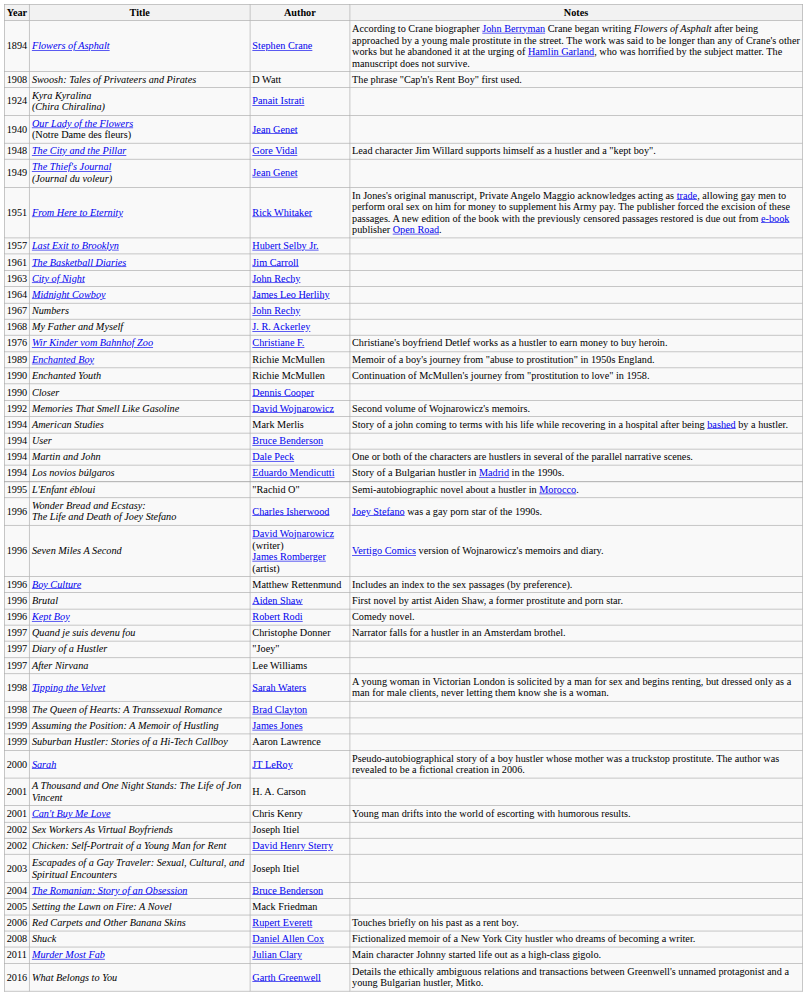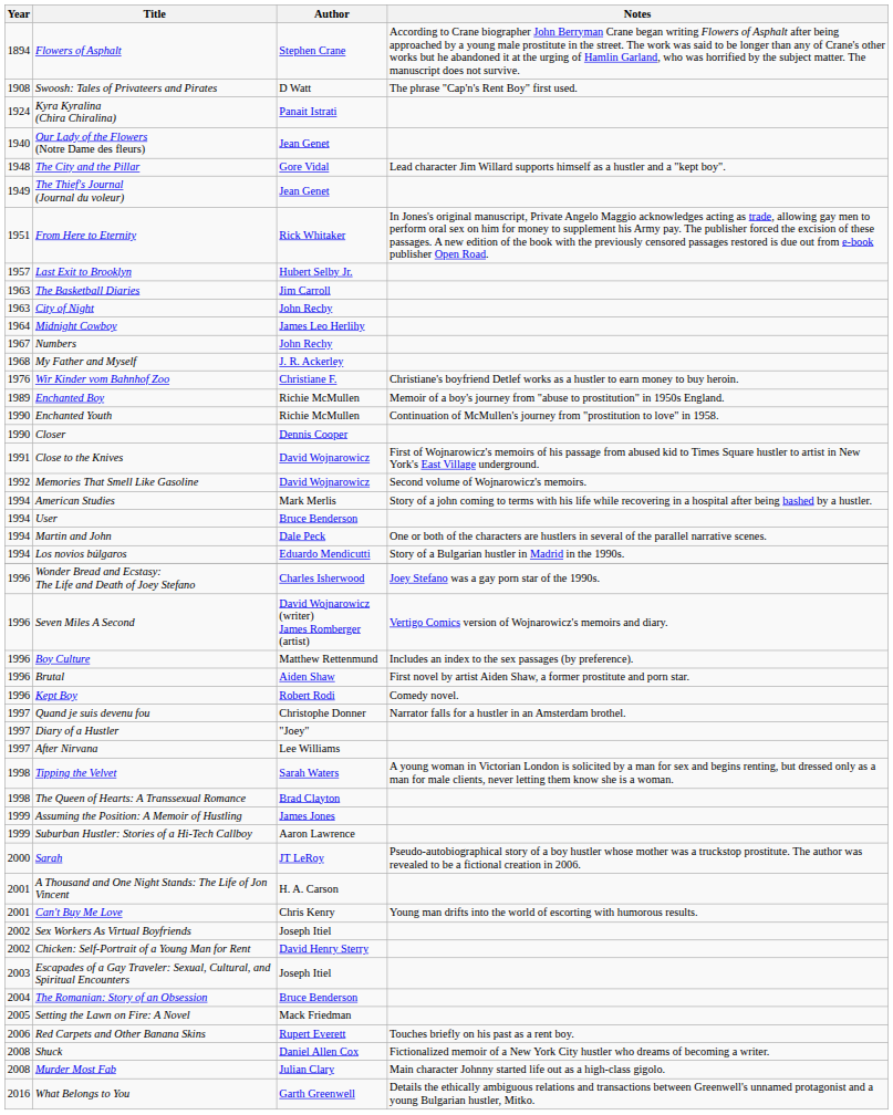 <table class="wikitable">
 <tr>
 <th>Year</th>
 <th>Title</th>
 <th>Author</th>
 <th width="700">Notes</th>
 </tr>
 <tr>
 <td>1894</td>
 <td><em><a href='#'>Flowers of Asphalt</a></em></td>
 <td><a href='#'>Stephen Crane</a></td>
 <td>According to Crane biographer <a href='#'>John Berryman</a> Crane began writing <em>Flowers of Asphalt</em> after being approached by a young male prostitute in the street. The work was said to be longer than any of Crane's other works but he abandoned it at the urging of <a href='#'>Hamlin Garland</a>, who was horrified by the subject matter. The manuscript does not survive.</td>
 </tr>
 <tr>
 <td>1908</td>
 <td><em>Swoosh: Tales of Privateers and Pirates</em></td>
 <td>D Watt</td>
 <td>The phrase "Cap'n's Rent Boy" first used.</td>
 </tr>
 <tr>
 <td>1924</td>
 <td><em>Kyra Kyralina <br> (Chira Chiralina)</em></td>
 <td><a href='#'>Panait Istrati</a></td>
 <td></td>
 </tr>
 <tr>
 <td>1940</td>
 <td><em><a href='#'>Our Lady of the Flowers</a></em> <br> (Notre Dame des fleurs)</td>
 <td><a href='#'>Jean Genet</a></td>
 <td></td>
 </tr>
 <tr>
 <td>1948</td>
 <td><em><a href='#'>The City and the Pillar</a></em></td>
 <td><a href='#'>Gore Vidal</a></td>
 <td>Lead character Jim Willard supports himself as a hustler and a "kept boy".</td>
 </tr>
 <tr>
 <td>1949</td>
 <td><em><a href='#'>The Thief's Journal</a> <br>(Journal du voleur)</em></td>
 <td><a href='#'>Jean Genet</a></td>
 </tr>
 <tr>
 <td>1951</td>
 <td><em><a href='#'>From Here to Eternity</a></em></td>
 <td><a href='#'>Rick Whitaker</a></td>
 <td>In Jones's original manuscript, Private Angelo Maggio acknowledges acting as <a href='#'>trade</a>, allowing gay men to perform oral sex on him for money to supplement his Army pay. The publisher forced the excision of these passages. A new edition of the book with the previously censored passages restored is due out from <a href='#'>e-book</a> publisher <a href='#'>Open Road</a>.</td>
 </tr>
 <tr>
 <td>1957</td>
 <td><em><a href='#'>Last Exit to Brooklyn</a></em></td>
 <td><a href='#'>Hubert Selby Jr.</a></td>
 <td></td>
 </tr>
 <tr>
-<td>1961</td>
+<td>1963</td>
 <td><em><a href='#'>The Basketball Diaries</a></em></td>
 <td><a href='#'>Jim Carroll</a></td>
 <td></td>
 </tr>
 <tr>
 <td>1963</td>
 <td><em><a href='#'>City of Night</a></em></td>
 <td><a href='#'>John Rechy</a></td>
 <td></td>
 </tr>
 <tr>
 <td>1964</td>
 <td><em><a href='#'>Midnight Cowboy</a></em></td>
 <td><a href='#'>James Leo Herlihy</a></td>
 <td></td>
 </tr>
 <tr>
 <td>1967</td>
 <td><em>Numbers</em></td>
 <td><a href='#'>John Rechy</a></td>
 <td></td>
 </tr>
 <tr>
 <td>1968</td>
 <td><em>My Father and Myself</em></td>
 <td><a href='#'>J. R. Ackerley</a></td>
 <td></td>
 </tr>
 <tr>
 <td>1976</td>
 <td><em><a href='#'>Wir Kinder vom Bahnhof Zoo</a></em></td>
 <td><a href='#'>Christiane F.</a></td>
 <td>Christiane's boyfriend Detlef works as a hustler to earn money to buy heroin.</td>
 </tr>
 <tr>
 <td>1989</td>
 <td><em><a href='#'>Enchanted Boy</a></em></td>
 <td>Richie McMullen</td>
 <td>Memoir of a boy's journey from "abuse to prostitution" in 1950s England.</td>
 </tr>
 <tr>
 <td>1990</td>
 <td><em>Enchanted Youth</em></td>
 <td>Richie McMullen</td>
 <td>Continuation of McMullen's journey from "prostitution to love" in 1958.</td>
 </tr>
 <tr>
 <td>1990</td>
 <td><em>Closer</em></td>
 <td><a href='#'>Dennis Cooper</a></td>
 <td></td>
 </tr>
 <tr>
+<td>1991</td>
+<td><em>Close to the Knives</em></td>
+<td><a href='#'>David Wojnarowicz</a></td>
+<td>First of Wojnarowicz's memoirs of his passage from abused kid to Times Square hustler to artist in New York's <a href='#'>East Village</a> underground.</td>
+</tr>
+<tr>
 <td>1992</td>
 <td><em>Memories That Smell Like Gasoline</em></td>
 <td><a href='#'>David Wojnarowicz</a></td>
 <td>Second volume of Wojnarowicz's memoirs.</td>
 </tr>
 <tr>
 <td>1994</td>
 <td><em>American Studies</em></td>
 <td>Mark Merlis</td>
 <td>Story of a john coming to terms with his life while recovering in a hospital after being <a href='#'>bashed</a> by a hustler.</td>
 </tr>
 <tr>
 <td>1994</td>
 <td><em>User</em></td>
 <td><a href='#'>Bruce Benderson</a></td>
 <td></td>
 </tr>
 <tr>
 <td>1994</td>
 <td><em>Martin and John</em></td>
 <td><a href='#'>Dale Peck</a></td>
 <td>One or both of the characters are hustlers in several of the parallel narrative scenes.</td>
 </tr>
 <tr>
 <td>1994</td>
 <td><em>Los novios búlgaros</em></td>
 <td><a href='#'>Eduardo Mendicutti</a></td>
 <td>Story of a Bulgarian hustler in <a href='#'>Madrid</a> in the 1990s.</td>
 </tr>
 <tr>
 </tr>
 <tr 1995 || >
-</tr>
-<tr>
-<td>1995</td>
-<td><em>L'Enfant ébloui</em></td>
-<td>"Rachid O"</td>
-<td>Semi-autobiographic novel about a hustler in <a href='#'>Morocco</a>.</td>
 </tr>
 <tr>
 <td>1996</td>
 <td><em>Wonder Bread and Ecstasy:<br> The Life and Death of Joey Stefano</em></td>
 <td><a href='#'>Charles Isherwood</a></td>
 <td><a href='#'>Joey Stefano</a> was a gay porn star of the 1990s.</td>
 </tr>
 <tr>
 <td>1996</td>
 <td><em>Seven Miles A Second</em></td>
 <td><a href='#'>David Wojnarowicz</a> (writer) <br> <a href='#'>James Romberger</a> (artist)</td>
 <td><a href='#'>Vertigo Comics</a> version of Wojnarowicz's memoirs and diary.</td>
 </tr>
 <tr>
 <td>1996</td>
 <td><em><a href='#'>Boy Culture</a></em></td>
 <td>Matthew Rettenmund</td>
 <td>Includes an index to the sex passages (by preference).</td>
 </tr>
 <tr>
 <td>1996</td>
 <td><em>Brutal</em></td>
 <td><a href='#'>Aiden Shaw</a></td>
 <td>First novel by artist Aiden Shaw, a former prostitute and porn star.</td>
 </tr>
 <tr>
 <td>1996</td>
 <td><em><a href='#'>Kept Boy</a></em></td>
 <td><a href='#'>Robert Rodi</a></td>
 <td>Comedy novel.</td>
 </tr>
 <tr>
 <td>1997</td>
 <td><em>Quand je suis devenu fou</em></td>
 <td>Christophe Donner</td>
 <td>Narrator falls for a hustler in an Amsterdam brothel.</td>
 </tr>
 <tr>
 <td>1997</td>
 <td><em>Diary of a Hustler</em></td>
 <td>"Joey"</td>
 <td></td>
 </tr>
 <tr>
 <td>1997</td>
 <td><em>After Nirvana</em></td>
 <td>Lee Williams</td>
 <td></td>
 </tr>
 <tr>
 <td>1998</td>
 <td><em><a href='#'>Tipping the Velvet</a></em></td>
 <td><a href='#'>Sarah Waters</a></td>
 <td>A young woman in Victorian London is solicited by a man for sex and begins renting, but dressed only as a man for male clients, never letting them know she is a woman.</td>
 </tr>
 <tr>
 <td>1998</td>
 <td><em>The Queen of Hearts: A Transsexual Romance</em></td>
 <td><a href='#'>Brad Clayton</a></td>
 <td></td>
 </tr>
 <tr>
 <td>1999</td>
 <td><em>Assuming the Position: A Memoir of Hustling</em></td>
 <td><a href='#'>James Jones</a></td>
 <td></td>
 </tr>
 <tr>
 <td>1999</td>
 <td><em>Suburban Hustler: Stories of a Hi-Tech Callboy</em></td>
 <td>Aaron Lawrence</td>
 <td></td>
 </tr>
 <tr>
 <td>2000</td>
 <td><em><a href='#'>Sarah</a></em></td>
 <td><a href='#'>JT LeRoy</a></td>
 <td>Pseudo-autobiographical story of a boy hustler whose mother was a truckstop prostitute. The author was revealed to be a fictional creation in 2006.</td>
 </tr>
 <tr>
 <td>2001</td>
 <td><em>A Thousand and One Night Stands: The Life of Jon Vincent</em></td>
 <td>H. A. Carson</td>
 <td></td>
 </tr>
 <tr>
 <td>2001</td>
 <td><em><a href='#'>Can't Buy Me Love</a></em></td>
 <td>Chris Kenry</td>
 <td>Young man drifts into the world of escorting with humorous results.</td>
 </tr>
 <tr>
 <td>2002</td>
 <td><em>Sex Workers As Virtual Boyfriends</em></td>
 <td>Joseph Itiel</td>
 <td></td>
 </tr>
 <tr>
 <td>2002</td>
 <td><em>Chicken: Self-Portrait of a Young Man for Rent</em></td>
 <td><a href='#'>David Henry Sterry</a></td>
 <td></td>
 </tr>
 <tr>
 <td>2003</td>
 <td><em>Escapades of a Gay Traveler: Sexual, Cultural, and Spiritual Encounters</em></td>
 <td>Joseph Itiel</td>
 <td></td>
 </tr>
 <tr>
 <td>2004</td>
 <td><em><a href='#'>The Romanian: Story of an Obsession</a></em></td>
 <td><a href='#'>Bruce Benderson</a></td>
 <td></td>
 </tr>
 <tr>
 <td>2005</td>
 <td><em>Setting the Lawn on Fire: A Novel</em></td>
 <td>Mack Friedman</td>
 <td></td>
 </tr>
 <tr>
 <td>2006</td>
 <td><em>Red Carpets and Other Banana Skins</em></td>
 <td><a href='#'>Rupert Everett</a></td>
 <td>Touches briefly on his past as a rent boy.</td>
 </tr>
 <tr>
 <td>2008</td>
 <td><em>Shuck</em></td>
 <td><a href='#'>Daniel Allen Cox</a></td>
 <td>Fictionalized memoir of a New York City hustler who dreams of becoming a writer.</td>
 </tr>
 <tr>
-<td>2011</td>
+<td>2008</td>
 <td><em><a href='#'>Murder Most Fab</a></em></td>
 <td><a href='#'>Julian Clary</a></td>
 <td>Main character Johnny started life out as a high-class gigolo.</td>
 </tr>
 <tr>
 <td>2016</td>
 <td><em>What Belongs to You</em></td>
 <td><a href='#'>Garth Greenwell</a></td>
 <td>Details the ethically ambiguous relations and transactions between Greenwell's unnamed protagonist and a young Bulgarian hustler, Mitko.</td>
 </tr>
 </table>
